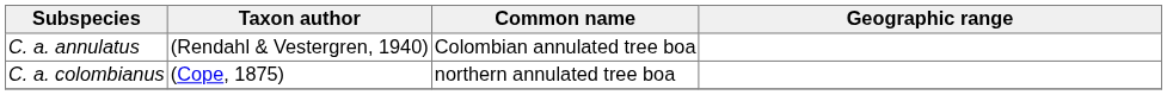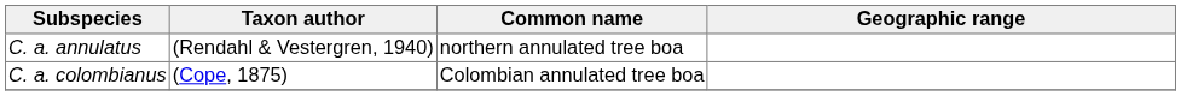 <table cellspacing=0 cellpadding=2 border=1 style="border-collapse: collapse;">
 <tr>
 <th bgcolor="#f0f0f0">Subspecies</th>
 <th bgcolor="#f0f0f0">Taxon author</th>
 <th bgcolor="#f0f0f0">Common name</th>
 <th bgcolor="#f0f0f0">Geographic range</th>
 </tr>
 <tr>
 <td><em>C. a. annulatus</em></td>
 <td>(Rendahl & Vestergren, 1940)</td>
-<td>Colombian annulated tree boa</td>
+<td>northern annulated tree boa</td>
 <td style="width:40%"></td>
 </tr>
 <tr>
 <td><em>C. a. colombianus</em></td>
 <td>(<a href='#'>Cope</a>, 1875)</td>
-<td>northern annulated tree boa</td>
+<td>Colombian annulated tree boa</td>
 <td></td>
 </tr>
 <tr>
 </tr>
 </table>
